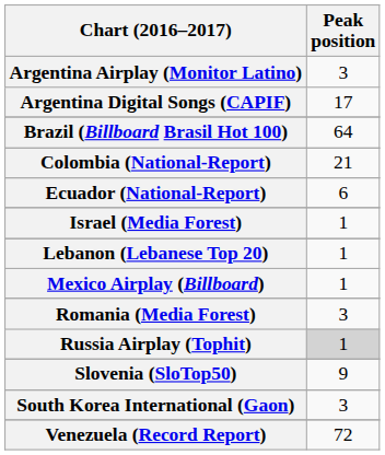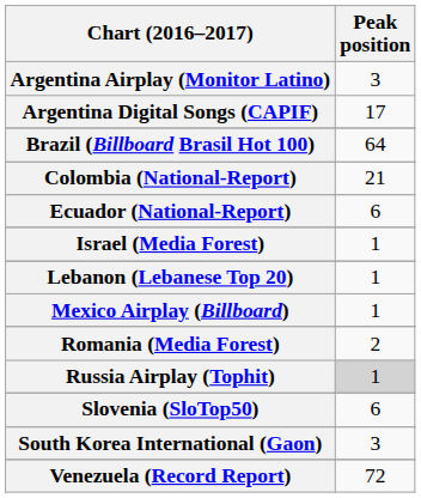 <table class="wikitable sortable plainrowheaders" style="text-align:center;">
 <tr>
 <th scope="col">Chart (2016–2017)</th>
 <th scope="col">Peak<br>position</th>
 </tr>
 <tr>
 <th scope="row">Argentina Airplay (<a href='#'>Monitor Latino</a>)</th>
 <td>3</td>
 </tr>
 <tr>
 <th scope="row">Argentina Digital Songs (<a href='#'>CAPIF</a>)</th>
 <td>17</td>
 </tr>
 <tr>
 </tr>
 <tr>
 </tr>
 <tr>
 </tr>
 <tr>
 </tr>
 <tr>
 <th scope="row">Brazil (<a href='#'><em>Billboard</em></a> <a href='#'>Brasil Hot 100</a>)</th>
 <td>64</td>
 </tr>
 <tr>
 </tr>
 <tr>
 <th scope="row">Colombia (<a href='#'>National-Report</a>)</th>
 <td>21</td>
 </tr>
 <tr>
 </tr>
 <tr>
 </tr>
 <tr>
 </tr>
 <tr>
 <th scope="row">Ecuador (<a href='#'>National-Report</a>)</th>
 <td>6</td>
 </tr>
 <tr>
 </tr>
 <tr>
 </tr>
 <tr>
 </tr>
 <tr>
 </tr>
 <tr>
 </tr>
 <tr>
 </tr>
 <tr>
 </tr>
 <tr>
 <th scope="row">Israel (<a href='#'>Media Forest</a>)</th>
 <td>1</td>
 </tr>
 <tr>
 </tr>
 <tr>
 </tr>
 <tr>
 <th scope="row">Lebanon (<a href='#'>Lebanese Top 20</a>)</th>
 <td>1</td>
 </tr>
 <tr>
 <th scope="row"><a href='#'>Mexico Airplay</a> (<a href='#'><em>Billboard</em></a>)</th>
 <td>1</td>
 </tr>
 <tr>
 </tr>
 <tr>
 </tr>
 <tr>
 </tr>
 <tr>
 </tr>
 <tr>
 </tr>
 <tr>
 </tr>
 <tr>
 </tr>
 <tr>
 <th scope="row">Romania (<a href='#'>Media Forest</a>)</th>
-<td>3</td>
+<td>2</td>
 </tr>
 <tr>
 <th scope="row">Russia Airplay (<a href='#'>Tophit</a>)</th>
 <td style="background: lightgrey;">1</td>
 </tr>
 <tr>
 </tr>
 <tr>
 </tr>
 <tr>
 </tr>
 <tr>
 <th scope="row">Slovenia (<a href='#'>SloTop50</a>)</th>
-<td>9</td>
+<td>6</td>
 </tr>
 <tr>
 </tr>
 <tr>
 <th scope="row">South Korea International (<a href='#'>Gaon</a>)</th>
 <td>3</td>
 </tr>
 <tr>
 </tr>
 <tr>
 </tr>
 <tr>
 </tr>
 <tr>
 </tr>
 <tr>
 </tr>
 <tr>
 </tr>
 <tr>
 </tr>
 <tr>
 </tr>
 <tr>
 </tr>
 <tr>
 </tr>
 <tr>
 </tr>
 <tr>
 </tr>
 <tr>
 <th scope="row">Venezuela (<a href='#'>Record Report</a>)</th>
 <td>72</td>
 </tr>
 </table>
